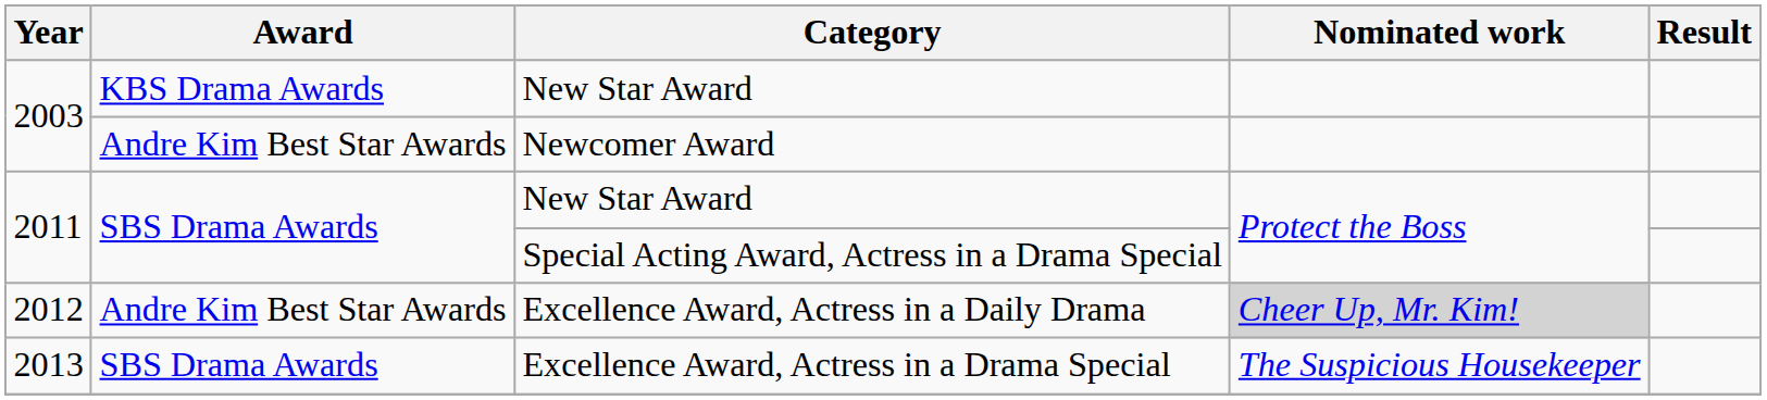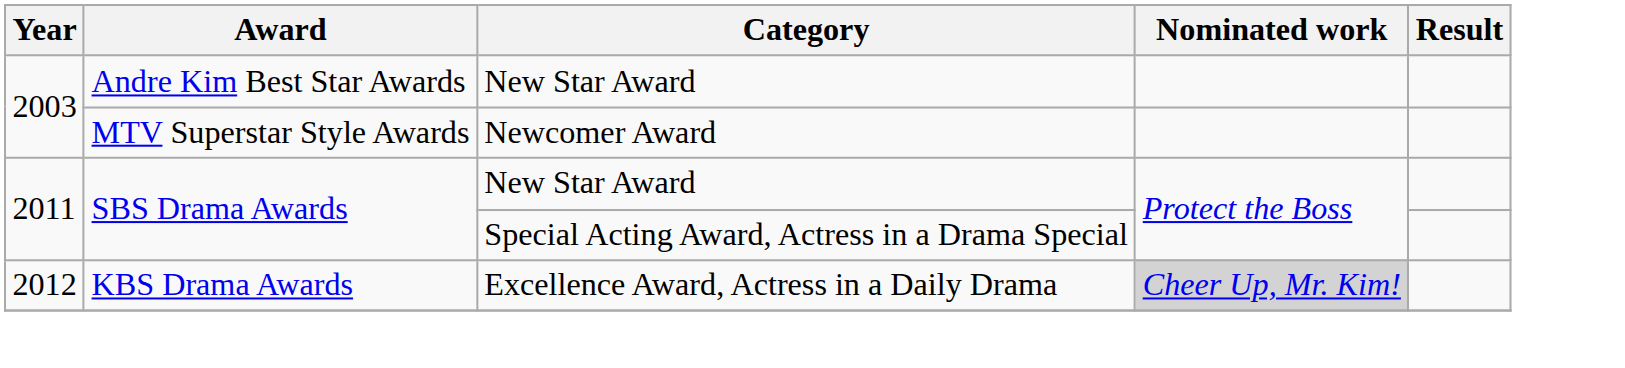 <table class="wikitable">
 <tr>
 <th>Year</th>
 <th>Award</th>
 <th>Category</th>
 <th>Nominated work</th>
 <th>Result</th>
 </tr>
 <tr>
 <td rowspan="2">2003</td>
-<td><a href='#'>KBS Drama Awards</a></td>
+<td><a href='#'>Andre Kim</a> Best Star Awards</td>
 <td>New Star Award</td>
 <td></td>
 <td></td>
 </tr>
 <tr>
-<td><a href='#'>Andre Kim</a> Best Star Awards</td>
+<td><a href='#'>MTV</a> Superstar Style Awards</td>
 <td>Newcomer Award</td>
 <td></td>
 <td></td>
 </tr>
 <tr>
 <td rowspan="2">2011</td>
 <td rowspan="2"><a href='#'>SBS Drama Awards</a></td>
 <td>New Star Award</td>
 <td rowspan="2"><em><a href='#'>Protect the Boss</a></em></td>
 <td></td>
 </tr>
 <tr>
 <td>Special Acting Award, Actress in a Drama Special</td>
 <td></td>
 </tr>
 <tr>
 <td>2012</td>
-<td><a href='#'>Andre Kim</a> Best Star Awards</td>
+<td><a href='#'>KBS Drama Awards</a></td>
 <td>Excellence Award, Actress in a Daily Drama</td>
 <td style="background: lightgrey;"><em><a href='#'>Cheer Up, Mr. Kim!</a></em></td>
 <td></td>
 </tr>
 <tr>
-<td>2013</td>
-<td><a href='#'>SBS Drama Awards</a></td>
-<td>Excellence Award, Actress in a Drama Special</td>
-<td><em><a href='#'>The Suspicious Housekeeper</a></em></td>
-<td></td>
-</tr>
-<tr>
 </tr>
 </table>
